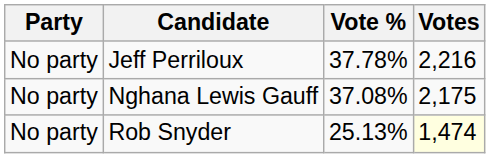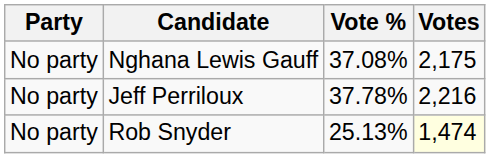 <table class="wikitable">
 <tr>
 <th>Party</th>
 <th>Candidate</th>
 <th>Vote %</th>
 <th>Votes</th>
 </tr>
 <tr>
 <td>No party</td>
+<td>Nghana Lewis Gauff</td>
+<td>37.08%</td>
+<td>2,175</td>
+</tr>
+<tr>
+<td>No party</td>
 <td>Jeff Perriloux</td>
 <td>37.78%</td>
 <td>2,216</td>
-</tr>
-<tr>
-<td>No party</td>
-<td>Nghana Lewis Gauff</td>
-<td>37.08%</td>
-<td>2,175</td>
 </tr>
 <tr>
 <td>No party</td>
 <td>Rob Snyder</td>
 <td>25.13%</td>
 <td style="background: lightyellow;">1,474</td>
 </tr>
 </table>
